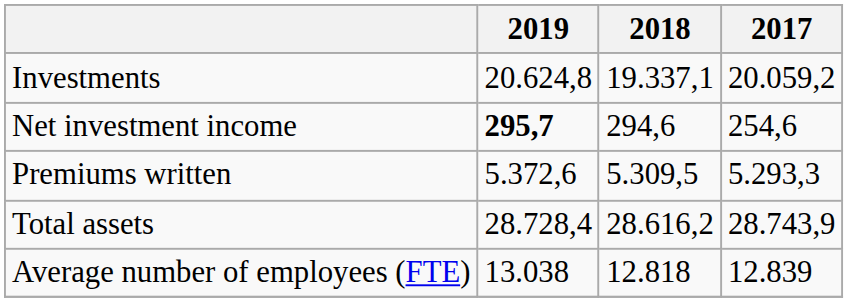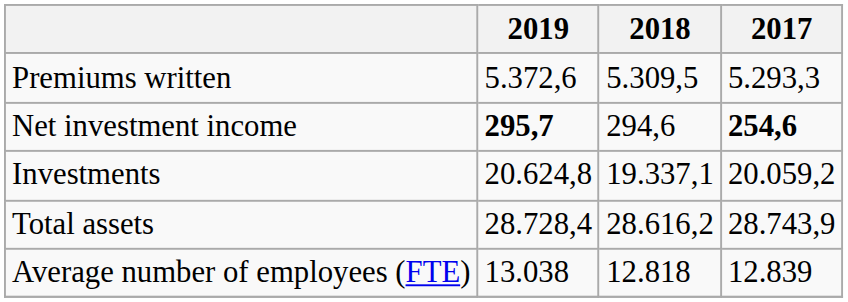 <table class="wikitable sortable">
 <tr>
 <th></th>
 <th>2019</th>
 <th>2018</th>
 <th>2017</th>
 </tr>
 <tr>
-<td>Investments</td>
-<td>20.624,8</td>
-<td>19.337,1</td>
-<td>20.059,2</td>
+<td>Premiums written</td>
+<td>5.372,6</td>
+<td>5.309,5</td>
+<td>5.293,3</td>
 </tr>
 <tr>
 <td>Net investment income</td>
 <td><strong>295,7</strong></td>
 <td>294,6</td>
-<td>254,6</td>
+<td><strong>254,6</strong></td>
 </tr>
 <tr>
-<td>Premiums written</td>
-<td>5.372,6</td>
-<td>5.309,5</td>
-<td>5.293,3</td>
+<td>Investments</td>
+<td>20.624,8</td>
+<td>19.337,1</td>
+<td>20.059,2</td>
 </tr>
 <tr>
 <td>Total assets</td>
 <td>28.728,4</td>
 <td>28.616,2</td>
 <td>28.743,9</td>
 </tr>
 <tr>
 <td>Average number of employees (<a href='#'>FTE</a>)</td>
 <td>13.038</td>
 <td>12.818</td>
 <td>12.839</td>
 </tr>
 <tr>
 </tr>
 </table>
